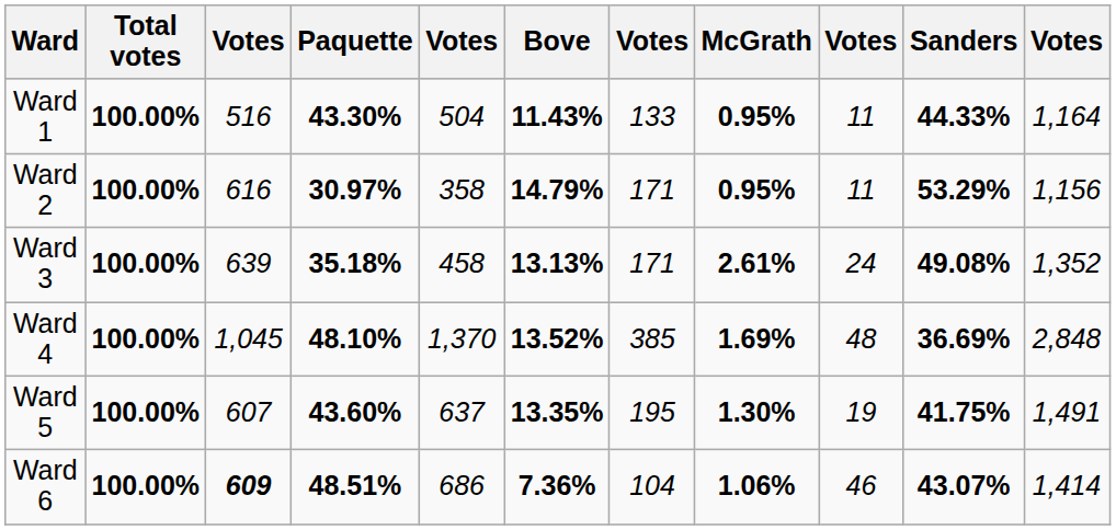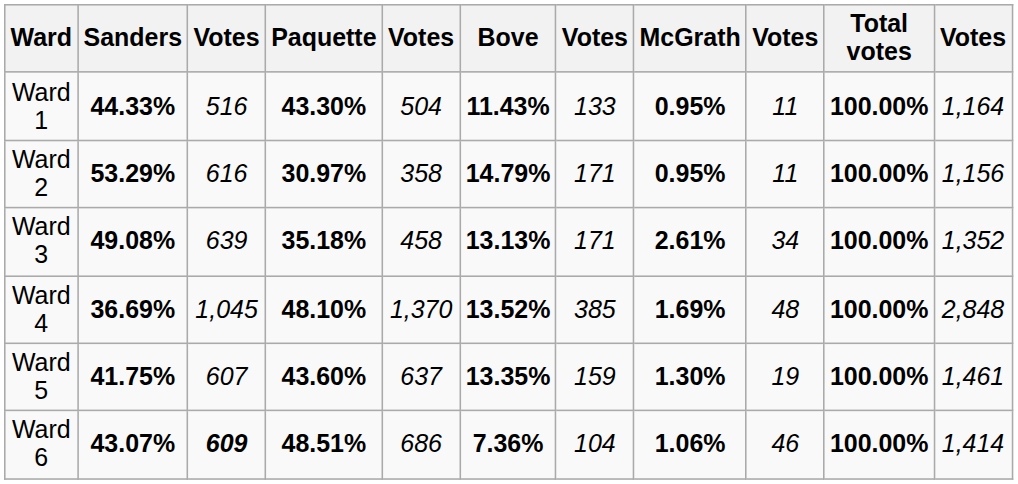 <table width="55%" class="wikitable sortable">
 <tr>
 <th width="9%">Ward</th>
-<th width="8%">Total votes</th>
+<th width="8%">Sanders</th>
 <th width="8%">Votes</th>
 <th width="8%">Paquette</th>
 <th width="8%">Votes</th>
 <th width="8%">Bove</th>
 <th width="8%">Votes</th>
 <th width="8%">McGrath</th>
 <th width="8%">Votes</th>
-<th width="8%">Sanders</th>
+<th width="8%">Total votes</th>
 <th width="8%">Votes</th>
 </tr>
 <tr>
 <td align="center" >Ward 1</td>
-<td align="center"><strong>100.00%</strong></td>
+<td align="center"><strong>44.33%</strong></td>
 <td align="center"><em>516</em></td>
 <td align="center"><strong>43.30%</strong></td>
 <td align="center"><em>504</em></td>
 <td align="center"><strong>11.43%</strong></td>
 <td align="center"><em>133</em></td>
 <td align="center"><strong>0.95%</strong></td>
 <td align="center"><em>11</em></td>
-<td align="center"><strong>44.33%</strong></td>
+<td align="center"><strong>100.00%</strong></td>
 <td align="center"><em>1,164</em></td>
 </tr>
 <tr>
 <td align="center" >Ward 2</td>
-<td align="center"><strong>100.00%</strong></td>
+<td align="center"><strong>53.29%</strong></td>
 <td align="center"><em>616</em></td>
 <td align="center"><strong>30.97%</strong></td>
 <td align="center"><em>358</em></td>
 <td align="center"><strong>14.79%</strong></td>
 <td align="center"><em>171</em></td>
 <td align="center"><strong>0.95%</strong></td>
 <td align="center"><em>11</em></td>
-<td align="center"><strong>53.29%</strong></td>
+<td align="center"><strong>100.00%</strong></td>
 <td align="center"><em>1,156</em></td>
 </tr>
 <tr>
 <td align="center" >Ward 3</td>
-<td align="center"><strong>100.00%</strong></td>
+<td align="center"><strong>49.08%</strong></td>
 <td align="center"><em>639</em></td>
 <td align="center"><strong>35.18%</strong></td>
 <td align="center"><em>458</em></td>
 <td align="center"><strong>13.13%</strong></td>
 <td align="center"><em>171</em></td>
 <td align="center"><strong>2.61%</strong></td>
-<td align="center"><em>24</em></td>
-<td align="center"><strong>49.08%</strong></td>
+<td align="center"><em>34</em></td>
+<td align="center"><strong>100.00%</strong></td>
 <td align="center"><em>1,352</em></td>
 </tr>
 <tr>
 <td align="center" >Ward 4</td>
-<td align="center"><strong>100.00%</strong></td>
+<td align="center"><strong>36.69%</strong></td>
 <td align="center"><em>1,045</em></td>
 <td align="center"><strong>48.10%</strong></td>
 <td align="center"><em>1,370</em></td>
 <td align="center"><strong>13.52%</strong></td>
 <td align="center"><em>385</em></td>
 <td align="center"><strong>1.69%</strong></td>
 <td align="center"><em>48</em></td>
-<td align="center"><strong>36.69%</strong></td>
+<td align="center"><strong>100.00%</strong></td>
 <td align="center"><em>2,848</em></td>
 </tr>
 <tr>
 <td align="center" >Ward 5</td>
-<td align="center"><strong>100.00%</strong></td>
+<td align="center"><strong>41.75%</strong></td>
 <td align="center"><em>607</em></td>
 <td align="center"><strong>43.60%</strong></td>
 <td align="center"><em>637</em></td>
 <td align="center"><strong>13.35%</strong></td>
-<td align="center"><em>195</em></td>
+<td align="center"><em>159</em></td>
 <td align="center"><strong>1.30%</strong></td>
 <td align="center"><em>19</em></td>
-<td align="center"><strong>41.75%</strong></td>
-<td align="center"><em>1,491</em></td>
+<td align="center"><strong>100.00%</strong></td>
+<td align="center"><em>1,461</em></td>
 </tr>
 <tr>
 <td align="center" >Ward 6</td>
-<td align="center"><strong>100.00%</strong></td>
+<td align="center"><strong>43.07%</strong></td>
 <td align="center"><strong><em>609</em></strong></td>
 <td align="center"><strong>48.51%</strong></td>
 <td align="center"><em>686</em></td>
 <td align="center"><strong>7.36%</strong></td>
 <td align="center"><em>104</em></td>
 <td align="center"><strong>1.06%</strong></td>
 <td align="center"><em>46</em></td>
-<td align="center"><strong>43.07%</strong></td>
+<td align="center"><strong>100.00%</strong></td>
 <td align="center"><em>1,414</em></td>
 </tr>
 </table>
